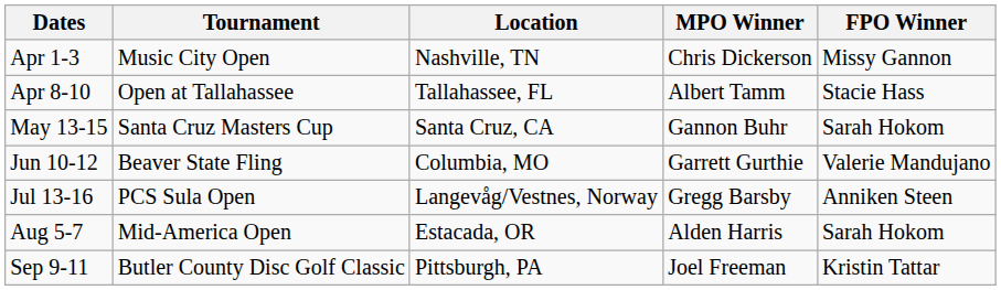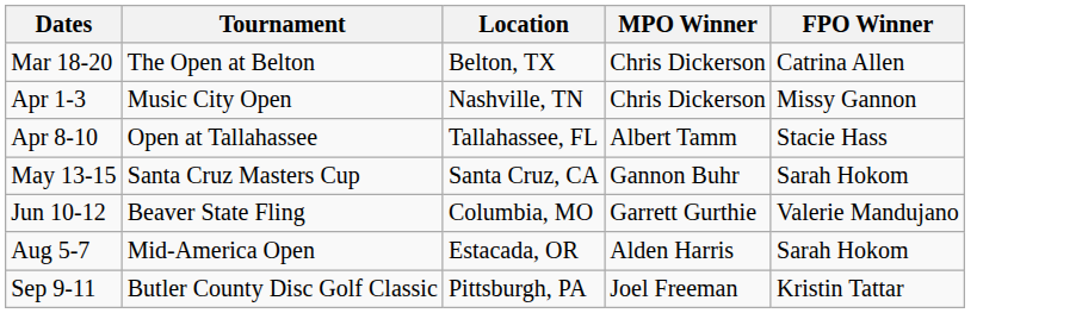 <table class="wikitable">
 <tr>
 <th>Dates</th>
 <th>Tournament</th>
 <th>Location</th>
 <th>MPO Winner</th>
 <th>FPO Winner</th>
+</tr>
+<tr>
+<td>Mar 18-20</td>
+<td>The Open at Belton</td>
+<td>Belton, TX</td>
+<td> Chris Dickerson</td>
+<td> Catrina Allen</td>
 </tr>
 <tr>
 <td>Apr 1-3</td>
 <td>Music City Open</td>
 <td>Nashville, TN</td>
 <td> Chris Dickerson</td>
 <td> Missy Gannon</td>
 </tr>
 <tr>
 <td>Apr 8-10</td>
 <td>Open at Tallahassee</td>
 <td>Tallahassee, FL</td>
 <td> Albert Tamm</td>
 <td> Stacie Hass</td>
 </tr>
 <tr>
 <td>May 13-15</td>
 <td>Santa Cruz Masters Cup</td>
 <td>Santa Cruz, CA</td>
 <td> Gannon Buhr</td>
 <td> Sarah Hokom</td>
 </tr>
 <tr>
 <td>Jun 10-12</td>
 <td>Beaver State Fling</td>
 <td>Columbia, MO</td>
 <td> Garrett Gurthie</td>
 <td> Valerie Mandujano</td>
 </tr>
 <tr>
-<td>Jul 13-16</td>
-<td>PCS Sula Open</td>
-<td>Langevåg/Vestnes, Norway</td>
-<td> Gregg Barsby</td>
-<td> Anniken Steen</td>
-</tr>
-<tr>
 <td>Aug 5-7</td>
 <td>Mid-America Open</td>
 <td>Estacada, OR</td>
 <td> Alden Harris</td>
 <td> Sarah Hokom</td>
 </tr>
 <tr>
 <td>Sep 9-11</td>
 <td>Butler County Disc Golf Classic</td>
 <td>Pittsburgh, PA</td>
 <td> Joel Freeman</td>
 <td> Kristin Tattar</td>
 </tr>
 </table>
